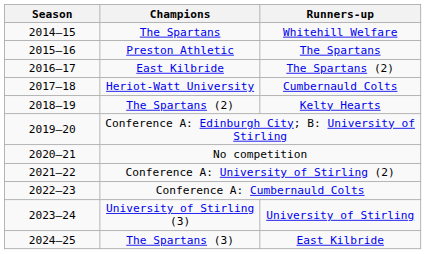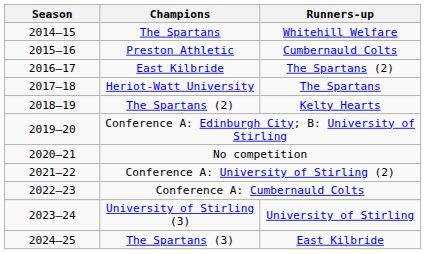 <table class="wikitable" style="text-align: center;">
 <tr>
 <th width=105>Season</th>
 <th width=180>Champions</th>
 <th width=180>Runners-up</th>
 </tr>
 <tr>
 <td>2014–15</td>
 <td><a href='#'>The Spartans</a></td>
 <td><a href='#'>Whitehill Welfare</a></td>
 </tr>
 <tr>
 <td>2015–16</td>
 <td><a href='#'>Preston Athletic</a></td>
-<td><a href='#'>The Spartans</a></td>
+<td><a href='#'>Cumbernauld Colts</a></td>
 </tr>
 <tr>
 <td>2016–17</td>
 <td><a href='#'>East Kilbride</a></td>
 <td><a href='#'>The Spartans</a> (2)</td>
 </tr>
 <tr>
 <td>2017–18</td>
 <td><a href='#'>Heriot-Watt University</a></td>
-<td><a href='#'>Cumbernauld Colts</a></td>
+<td><a href='#'>The Spartans</a></td>
 </tr>
 <tr>
 <td>2018–19</td>
 <td><a href='#'>The Spartans</a> (2)</td>
 <td><a href='#'>Kelty Hearts</a></td>
 </tr>
 <tr>
 <td>2019–20</td>
 <td colspan=2>Conference A: <a href='#'>Edinburgh City</a>; B: <a href='#'>University of Stirling</a></td>
 </tr>
 <tr>
 <td>2020–21</td>
 <td colspan=2>No competition</td>
 </tr>
 <tr>
 <td>2021–22</td>
 <td colspan=2>Conference A: <a href='#'>University of Stirling</a> (2)</td>
 </tr>
 <tr>
 <td>2022–23</td>
 <td colspan=2>Conference A: <a href='#'>Cumbernauld Colts</a></td>
 </tr>
 <tr>
 <td>2023–24</td>
 <td><a href='#'>University of Stirling</a> (3)</td>
 <td><a href='#'>University of Stirling</a></td>
 </tr>
 <tr>
 <td>2024–25</td>
 <td><a href='#'>The Spartans</a> (3)</td>
 <td><a href='#'>East Kilbride</a></td>
 </tr>
 </table>
